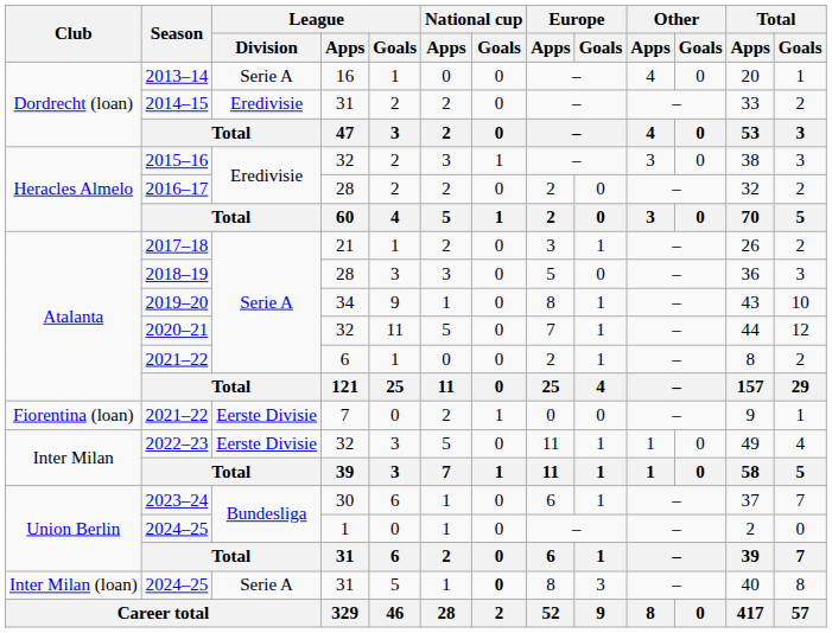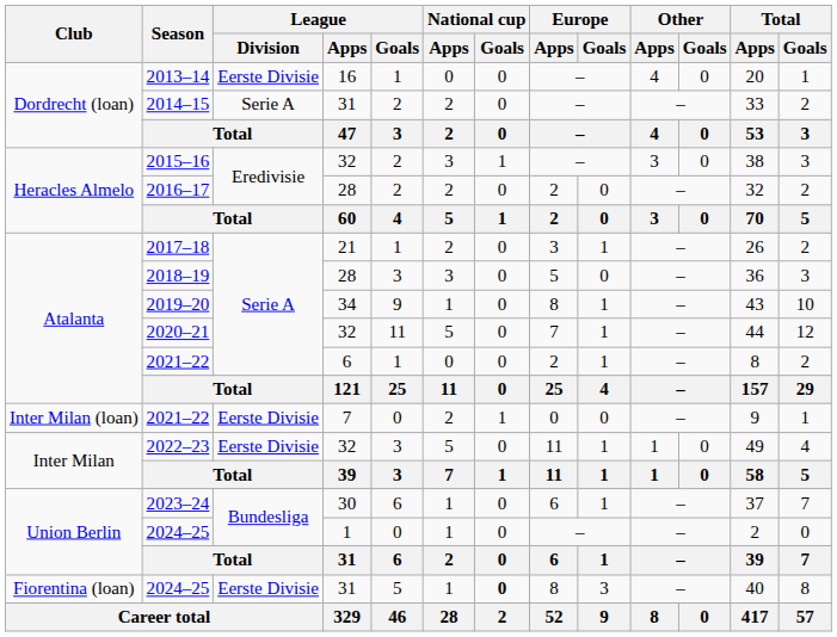 <table class="wikitable" style="text-align:center">
 <tr>
 <th rowspan="2">Club</th>
 <th rowspan="2">Season</th>
 <th colspan="3">League</th>
 <th colspan="2">National cup</th>
 <th colspan="2">Europe</th>
 <th colspan="2">Other</th>
 <th colspan="2">Total</th>
 </tr>
 <tr>
 <th>Division</th>
 <th>Apps</th>
 <th>Goals</th>
 <th>Apps</th>
 <th>Goals</th>
 <th>Apps</th>
 <th>Goals</th>
 <th>Apps</th>
 <th>Goals</th>
 <th>Apps</th>
 <th>Goals</th>
 </tr>
 <tr>
 <td rowspan="3"><a href='#'>Dordrecht</a> (loan)</td>
 <td><a href='#'>2013–14</a></td>
-<td>Serie A</td>
+<td><a href='#'>Eerste Divisie</a></td>
 <td>16</td>
 <td>1</td>
 <td>0</td>
 <td>0</td>
 <td colspan="2">–</td>
 <td>4</td>
 <td>0</td>
 <td>20</td>
 <td>1</td>
 </tr>
 <tr>
 <td><a href='#'>2014–15</a></td>
-<td><a href='#'>Eredivisie</a></td>
+<td>Serie A</td>
 <td>31</td>
 <td>2</td>
 <td>2</td>
 <td>0</td>
 <td colspan="2">–</td>
 <td colspan="2">–</td>
 <td>33</td>
 <td>2</td>
 </tr>
 <tr>
 <th colspan="2">Total</th>
 <th>47</th>
 <th>3</th>
 <th>2</th>
 <th>0</th>
 <th colspan="2">–</th>
 <th>4</th>
 <th>0</th>
 <th>53</th>
 <th>3</th>
 </tr>
 <tr>
 <td rowspan="3"><a href='#'>Heracles Almelo</a></td>
 <td><a href='#'>2015–16</a></td>
 <td rowspan="2">Eredivisie</td>
 <td>32</td>
 <td>2</td>
 <td>3</td>
 <td>1</td>
 <td colspan="2">–</td>
 <td>3</td>
 <td>0</td>
 <td>38</td>
 <td>3</td>
 </tr>
 <tr>
 <td><a href='#'>2016–17</a></td>
 <td>28</td>
 <td>2</td>
 <td>2</td>
 <td>0</td>
 <td>2</td>
 <td>0</td>
 <td colspan="2">–</td>
 <td>32</td>
 <td>2</td>
 </tr>
 <tr>
 <th colspan="2">Total</th>
 <th>60</th>
 <th>4</th>
 <th>5</th>
 <th>1</th>
 <th>2</th>
 <th>0</th>
 <th>3</th>
 <th>0</th>
 <th>70</th>
 <th>5</th>
 </tr>
 <tr>
 <td rowspan="6"><a href='#'>Atalanta</a></td>
 <td><a href='#'>2017–18</a></td>
 <td rowspan="5"><a href='#'>Serie A</a></td>
 <td>21</td>
 <td>1</td>
 <td>2</td>
 <td>0</td>
 <td>3</td>
 <td>1</td>
 <td colspan="2">–</td>
 <td>26</td>
 <td>2</td>
 </tr>
 <tr>
 <td><a href='#'>2018–19</a></td>
 <td>28</td>
 <td>3</td>
 <td>3</td>
 <td>0</td>
 <td>5</td>
 <td>0</td>
 <td colspan="2">–</td>
 <td>36</td>
 <td>3</td>
 </tr>
 <tr>
 <td><a href='#'>2019–20</a></td>
 <td>34</td>
 <td>9</td>
 <td>1</td>
 <td>0</td>
 <td>8</td>
 <td>1</td>
 <td colspan="2">–</td>
 <td>43</td>
 <td>10</td>
 </tr>
 <tr>
 <td><a href='#'>2020–21</a></td>
 <td>32</td>
 <td>11</td>
 <td>5</td>
 <td>0</td>
 <td>7</td>
 <td>1</td>
 <td colspan="2">–</td>
 <td>44</td>
 <td>12</td>
 </tr>
 <tr>
 <td><a href='#'>2021–22</a></td>
 <td>6</td>
 <td>1</td>
 <td>0</td>
 <td>0</td>
 <td>2</td>
 <td>1</td>
 <td colspan="2">–</td>
 <td>8</td>
 <td>2</td>
 </tr>
 <tr>
 <th colspan="2">Total</th>
 <th>121</th>
 <th>25</th>
 <th>11</th>
 <th>0</th>
 <th>25</th>
 <th>4</th>
 <th colspan="2">–</th>
 <th>157</th>
 <th>29</th>
 </tr>
 <tr>
-<td><a href='#'>Fiorentina</a> (loan)</td>
+<td><a href='#'>Inter Milan</a> (loan)</td>
 <td><a href='#'>2021–22</a></td>
 <td><a href='#'>Eerste Divisie</a></td>
 <td>7</td>
 <td>0</td>
 <td>2</td>
 <td>1</td>
 <td>0</td>
 <td>0</td>
 <td colspan="2">–</td>
 <td>9</td>
 <td>1</td>
 </tr>
 <tr>
 <td rowspan="2">Inter Milan</td>
 <td><a href='#'>2022–23</a></td>
 <td><a href='#'>Eerste Divisie</a></td>
 <td>32</td>
 <td>3</td>
 <td>5</td>
 <td>0</td>
 <td>11</td>
 <td>1</td>
 <td>1</td>
 <td>0</td>
 <td>49</td>
 <td>4</td>
 </tr>
 <tr>
 <th colspan="2">Total</th>
 <th>39</th>
 <th>3</th>
 <th>7</th>
 <th>1</th>
 <th>11</th>
 <th>1</th>
 <th>1</th>
 <th>0</th>
 <th>58</th>
 <th>5</th>
 </tr>
 <tr>
 <td rowspan="3"><a href='#'>Union Berlin</a></td>
 <td><a href='#'>2023–24</a></td>
 <td rowspan="2"><a href='#'>Bundesliga</a></td>
 <td>30</td>
 <td>6</td>
 <td>1</td>
 <td>0</td>
 <td>6</td>
 <td>1</td>
 <td colspan="2">–</td>
 <td>37</td>
 <td>7</td>
 </tr>
 <tr>
 <td><a href='#'>2024–25</a></td>
 <td>1</td>
 <td>0</td>
 <td>1</td>
 <td>0</td>
 <td colspan="2">–</td>
 <td colspan="2">–</td>
 <td>2</td>
 <td>0</td>
 </tr>
 <tr>
 <th colspan="2">Total</th>
 <th>31</th>
 <th>6</th>
 <th>2</th>
 <th>0</th>
 <th>6</th>
 <th>1</th>
 <th colspan="2">–</th>
 <th>39</th>
 <th>7</th>
 </tr>
 <tr>
-<td><a href='#'>Inter Milan</a> (loan)</td>
+<td><a href='#'>Fiorentina</a> (loan)</td>
 <td><a href='#'>2024–25</a></td>
-<td>Serie A</td>
+<td><a href='#'>Eerste Divisie</a></td>
 <td>31</td>
 <td>5</td>
 <td>1</td>
 <td><strong>0</strong></td>
 <td>8</td>
 <td>3</td>
 <td colspan="2">–</td>
 <td>40</td>
 <td>8</td>
 </tr>
 <tr>
 <th colspan="3">Career total</th>
 <th>329</th>
 <th>46</th>
 <th>28</th>
 <th>2</th>
 <th>52</th>
 <th>9</th>
 <th>8</th>
 <th>0</th>
 <th>417</th>
 <th>57</th>
 </tr>
 </table>
